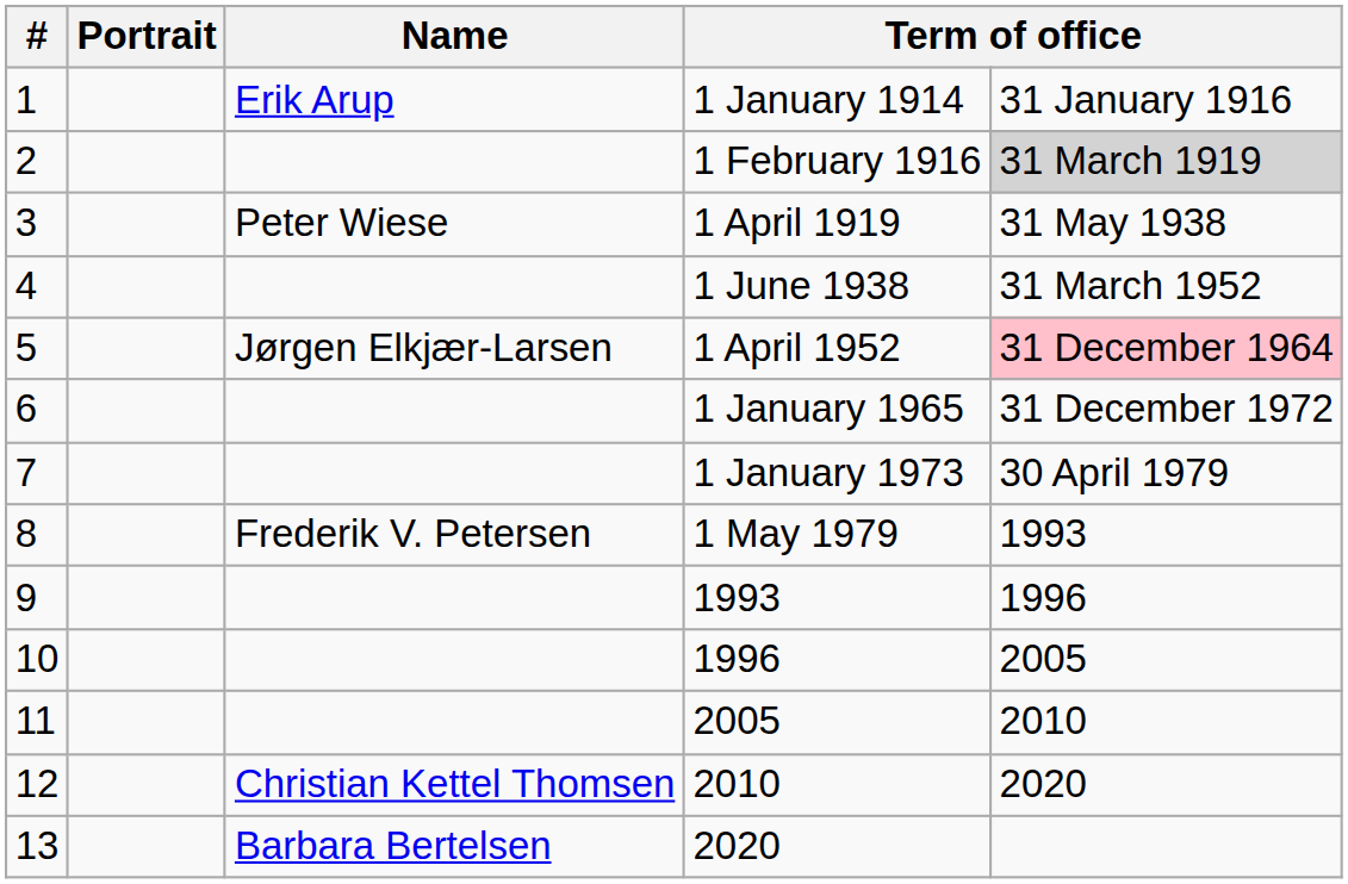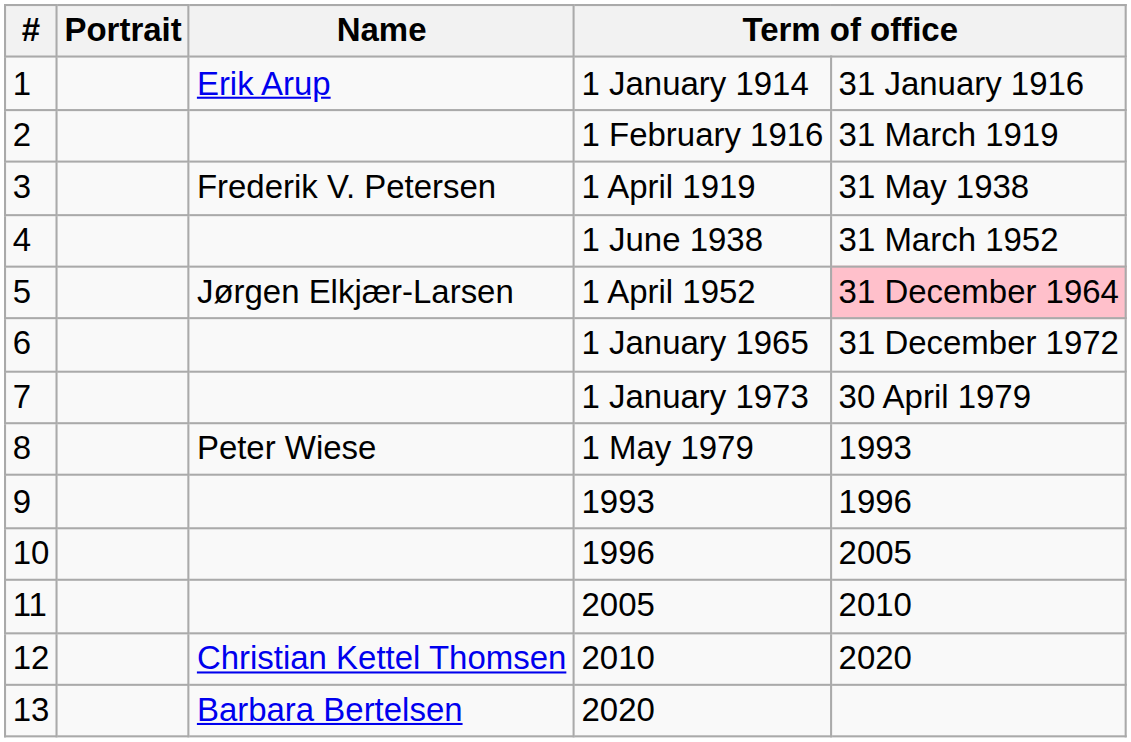 <table class="wikitable sortable">
 <tr>
 <th>#</th>
 <th>Portrait</th>
 <th>Name<br></th>
 <th colspan="2">Term of office</th>
 </tr>
 <tr>
 <td>1</td>
 <td></td>
 <td><a href='#'>Erik Arup</a><br></td>
 <td>1 January 1914</td>
 <td>31 January 1916</td>
 </tr>
 <tr>
 <td>2</td>
 <td></td>
 <td><br></td>
 <td>1 February 1916</td>
-<td style="background: lightgrey;">31 March 1919</td>
+<td>31 March 1919</td>
 </tr>
 <tr>
 <td>3</td>
 <td></td>
-<td>Peter Wiese<br></td>
+<td>Frederik V. Petersen<br></td>
 <td>1 April 1919</td>
 <td>31 May 1938</td>
 </tr>
 <tr>
 <td>4</td>
 <td></td>
 <td><br></td>
 <td>1 June 1938</td>
 <td>31 March 1952</td>
 </tr>
 <tr>
 <td>5</td>
 <td></td>
 <td>Jørgen Elkjær-Larsen<br></td>
 <td>1 April 1952</td>
 <td style="background: pink;">31 December 1964</td>
 </tr>
 <tr>
 <td>6</td>
 <td></td>
 <td><br></td>
 <td>1 January 1965</td>
 <td>31 December 1972</td>
 </tr>
 <tr>
 <td>7</td>
 <td></td>
 <td><br></td>
 <td>1 January 1973</td>
 <td>30 April 1979</td>
 </tr>
 <tr>
 <td>8</td>
 <td></td>
-<td>Frederik V. Petersen<br></td>
+<td>Peter Wiese<br></td>
 <td>1 May 1979</td>
 <td>1993</td>
 </tr>
 <tr>
 <td>9</td>
 <td></td>
 <td><br></td>
 <td>1993</td>
 <td>1996</td>
 </tr>
 <tr>
 <td>10</td>
 <td></td>
 <td><br></td>
 <td>1996</td>
 <td>2005</td>
 </tr>
 <tr>
 <td>11</td>
 <td></td>
 <td><br></td>
 <td>2005</td>
 <td>2010</td>
 </tr>
 <tr>
 <td>12</td>
 <td></td>
 <td><a href='#'>Christian Kettel Thomsen</a><br></td>
 <td>2010</td>
 <td>2020</td>
 </tr>
 <tr>
 <td>13</td>
 <td></td>
 <td><a href='#'>Barbara Bertelsen</a><br></td>
 <td>2020</td>
 <td></td>
 </tr>
 </table>
